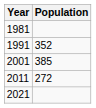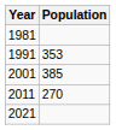 <table class="wikitable">
 <tr>
 <th>Year</th>
 <th>Population</th>
 </tr>
 <tr>
 <td>1981</td>
 <td></td>
 </tr>
 <tr>
 <td>1991</td>
-<td>352</td>
+<td>353</td>
 </tr>
 <tr>
 <td>2001</td>
 <td>385</td>
 </tr>
 <tr>
 <td>2011</td>
-<td>272</td>
+<td>270</td>
 </tr>
 <tr>
 <td>2021</td>
 <td></td>
 </tr>
 </table>
